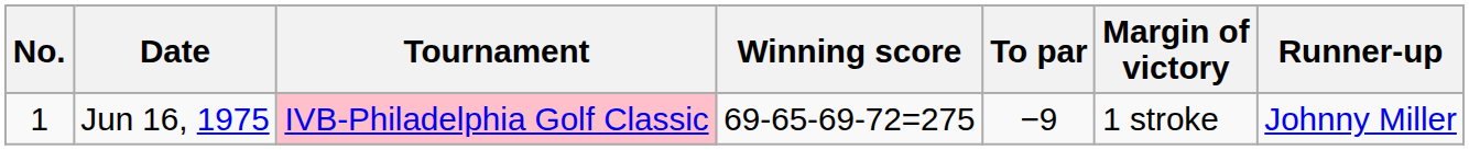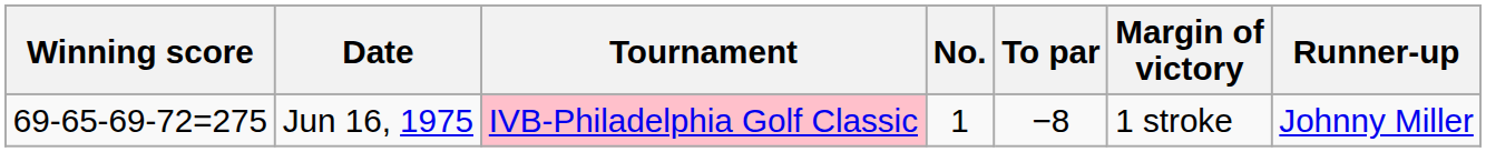 <table class="wikitable" style="font-size:95%;">
 <tr>
-<th>No.</th>
+<th>Winning score</th>
 <th>Date</th>
 <th>Tournament</th>
-<th>Winning score</th>
+<th>No.</th>
 <th>To par</th>
 <th>Margin of<br>victory</th>
 <th>Runner-up</th>
 </tr>
 <tr>
-<td align=center>1</td>
+<td align=right>69-65-69-72=275</td>
 <td align=right>Jun 16, <a href='#'>1975</a></td>
 <td style="background: pink;"><a href='#'>IVB-Philadelphia Golf Classic</a></td>
-<td align=right>69-65-69-72=275</td>
-<td align=center>−9</td>
+<td align=center>1</td>
+<td align=center>−8</td>
 <td>1 stroke</td>
 <td> <a href='#'>Johnny Miller</a></td>
 </tr>
 </table>
